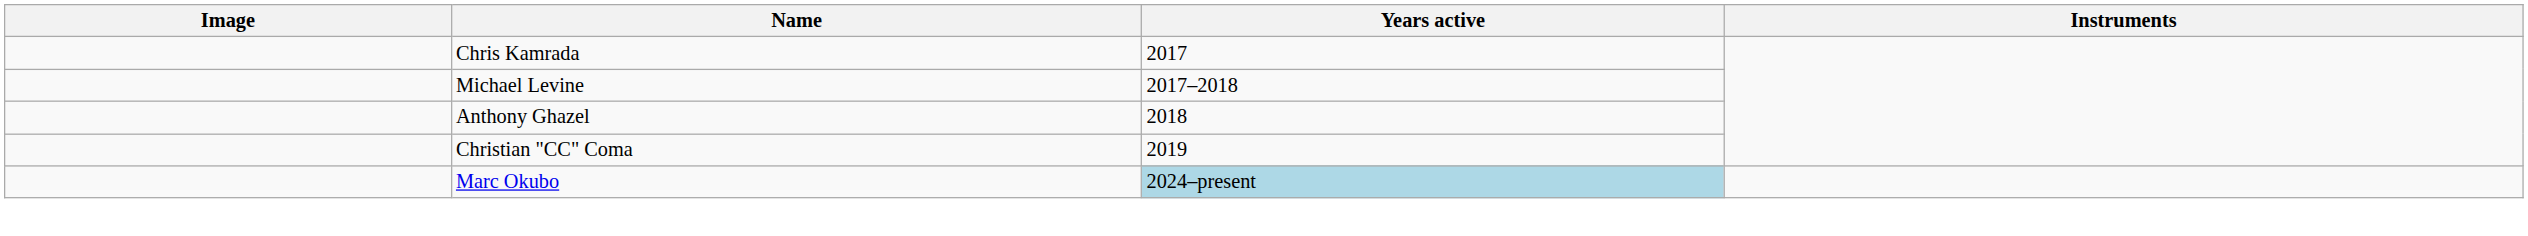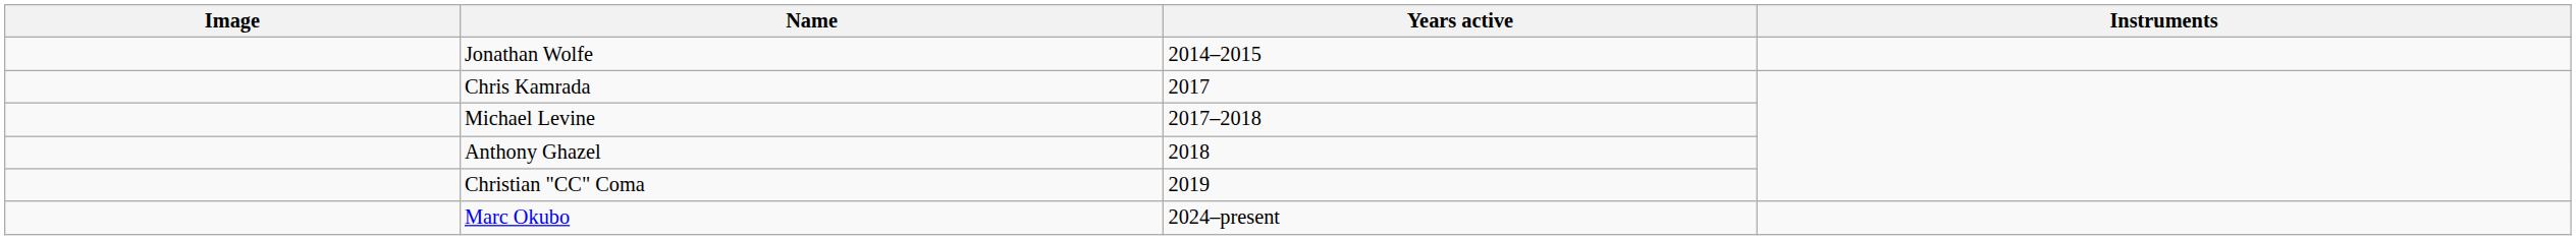 <table class="wikitable" border="1" width=100%>
 <tr>
 <th width="75">Image</th>
 <th width="120">Name</th>
 <th width="100">Years active</th>
 <th width="140">Instruments</th>
+</tr>
+<tr>
+<td></td>
+<td>Jonathan Wolfe</td>
+<td>2014–2015</td>
+<td></td>
 </tr>
 <tr>
 <td></td>
 <td>Chris Kamrada</td>
 <td>2017</td>
 <td rowspan="4"></td>
 </tr>
 <tr>
 <td></td>
 <td>Michael Levine</td>
 <td>2017–2018</td>
 </tr>
 <tr>
 <td></td>
 <td>Anthony Ghazel</td>
 <td>2018</td>
 </tr>
 <tr>
 <td></td>
 <td>Christian "CC" Coma</td>
 <td>2019</td>
 </tr>
 <tr>
 <td></td>
 <td><a href='#'>Marc Okubo</a></td>
-<td style="background: lightblue;">2024–present</td>
+<td>2024–present</td>
 <td></td>
 </tr>
 </table>
